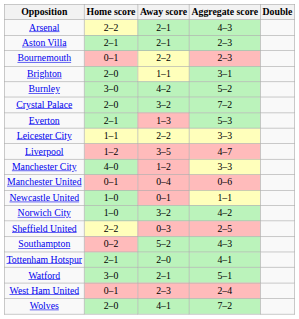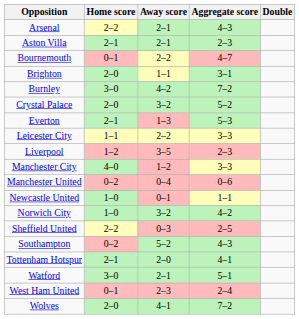 <table class="wikitable" style="text-align: center;">
 <tr>
 <th>Opposition</th>
 <th>Home score</th>
 <th>Away score</th>
 <th>Aggregate score</th>
 <th>Double</th>
 </tr>
 <tr>
 <td><a href='#'>Arsenal</a></td>
 <td style="background:#ffffbb;">2–2</td>
 <td style="background:#bbf3bb;">2–1</td>
 <td style="background:#bbf3bb;">4–3</td>
 <td></td>
 </tr>
 <tr>
 <td><a href='#'>Aston Villa</a></td>
 <td style="background:#bbf3bb;">2–1</td>
 <td style="background:#bbf3bb;">2–1</td>
 <td style="background:#bbf3bb;">2–3</td>
 <td></td>
 </tr>
 <tr>
 <td><a href='#'>Bournemouth</a></td>
 <td style="background:#ffbbbb;">0–1</td>
 <td style="background:#ffffbb;">2–2</td>
-<td style="background:#ffbbbb;">2–3</td>
+<td style="background:#ffbbbb;">4–7</td>
 <td></td>
 </tr>
 <tr>
 <td><a href='#'>Brighton</a></td>
 <td style="background:#bbf3bb;">2–0</td>
 <td style="background:#ffffbb;">1–1</td>
 <td style="background:#bbf3bb;">3–1</td>
 <td></td>
 </tr>
 <tr>
 <td><a href='#'>Burnley</a></td>
 <td style="background:#bbf3bb;">3–0</td>
 <td style="background:#bbf3bb;">4–2</td>
-<td style="background:#bbf3bb;">5–2</td>
+<td style="background:#bbf3bb;">7–2</td>
 <td></td>
 </tr>
 <tr>
 <td><a href='#'>Crystal Palace</a></td>
 <td style="background:#bbf3bb;">2–0</td>
 <td style="background:#bbf3bb;">3–2</td>
-<td style="background:#bbf3bb;">7–2</td>
+<td style="background:#bbf3bb;">5–2</td>
 <td></td>
 </tr>
 <tr>
 <td><a href='#'>Everton</a></td>
 <td style="background:#bbf3bb;">2–1</td>
 <td style="background:#ffbbbb;">1–3</td>
 <td style="background:#bbf3bb;">5–3</td>
 <td></td>
 </tr>
 <tr>
 <td><a href='#'>Leicester City</a></td>
 <td style="background:#ffffbb;">1–1</td>
 <td style="background:#ffffbb;">2–2</td>
 <td style="background:#ffffbb;">3–3</td>
 <td></td>
 </tr>
 <tr>
 <td><a href='#'>Liverpool</a></td>
 <td style="background:#ffbbbb;">1–2</td>
 <td style="background:#ffbbbb;">3–5</td>
-<td style="background:#ffbbbb;">4–7</td>
+<td style="background:#ffbbbb;">2–3</td>
 <td></td>
 </tr>
 <tr>
 <td><a href='#'>Manchester City</a></td>
 <td style="background:#bbf3bb;">4–0</td>
 <td style="background:#ffbbbb;">1–2</td>
 <td style="background:#ffffbb;">3–3</td>
 <td></td>
 </tr>
 <tr>
 <td><a href='#'>Manchester United</a></td>
-<td style="background:#ffbbbb;">0–1</td>
+<td style="background:#ffbbbb;">0–2</td>
 <td style="background:#ffbbbb;">0–4</td>
 <td style="background:#ffbbbb;">0–6</td>
 <td></td>
 </tr>
 <tr>
 <td><a href='#'>Newcastle United</a></td>
 <td style="background:#bbf3bb;">1–0</td>
 <td style="background:#ffbbbb;">0–1</td>
 <td style="background:#ffffbb;">1–1</td>
 <td></td>
 </tr>
 <tr>
 <td><a href='#'>Norwich City</a></td>
 <td style="background:#bbf3bb;">1–0</td>
 <td style="background:#bbf3bb;">3–2</td>
 <td style="background:#bbf3bb;">4–2</td>
 <td></td>
 </tr>
 <tr>
 <td><a href='#'>Sheffield United</a></td>
 <td style="background:#ffffbb;">2–2</td>
 <td style="background:#ffbbbb;">0–3</td>
 <td style="background:#ffbbbb;">2–5</td>
 <td></td>
 </tr>
 <tr>
 <td><a href='#'>Southampton</a></td>
 <td style="background:#ffbbbb;">0–2</td>
 <td style="background:#bbf3bb;">5–2</td>
 <td style="background:#bbf3bb;">4–3</td>
 <td></td>
 </tr>
 <tr>
 <td><a href='#'>Tottenham Hotspur</a></td>
 <td style="background:#bbf3bb;">2–1</td>
 <td style="background:#bbf3bb;">2–0</td>
 <td style="background:#bbf3bb;">4–1</td>
 <td></td>
 </tr>
 <tr>
 <td><a href='#'>Watford</a></td>
 <td style="background:#bbf3bb;">3–0</td>
 <td style="background:#bbf3bb;">2–1</td>
 <td style="background:#bbf3bb;">5–1</td>
 <td></td>
 </tr>
 <tr>
 <td><a href='#'>West Ham United</a></td>
 <td style="background:#ffbbbb;">0–1</td>
 <td style="background:#ffbbbb;">2–3</td>
 <td style="background:#ffbbbb;">2–4</td>
 <td></td>
 </tr>
 <tr>
 <td><a href='#'>Wolves</a></td>
 <td style="background:#bbf3bb;">2–0</td>
 <td style="background:#bbf3bb;">4–1</td>
 <td style="background:#bbf3bb;">7–2</td>
 <td></td>
 </tr>
 </table>
